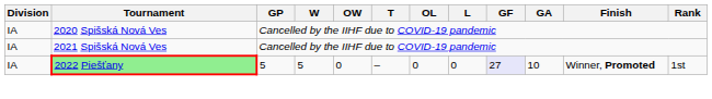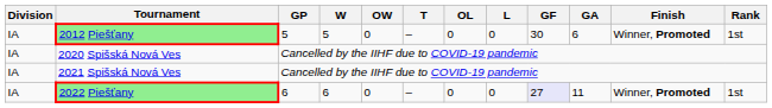 <table class="wikitable">
 <tr>
 <th width=50>Division</th>
 <th width=300>Tournament</th>
 <th width=50>GP</th>
 <th width=50>W</th>
 <th width=50>OW</th>
 <th width=50>T</th>
 <th width=50>OL</th>
 <th width=50>L</th>
 <th width=50>GF</th>
 <th width=50>GA</th>
 <th width=150>Finish</th>
 <th width=50>Rank</th>
 </tr>
 <tr>
 <td>IA</td>
+<td style="border: 3px solid red;  background: #90EE90"> <a href='#'>2012</a> <a href='#'>Piešťany</a></td>
+<td>5</td>
+<td>5</td>
+<td>0</td>
+<td>–</td>
+<td>0</td>
+<td>0</td>
+<td>30</td>
+<td>6</td>
+<td>Winner, <strong>Promoted</strong></td>
+<td>1st</td>
+</tr>
+<tr>
+<td>IA</td>
 <td> <a href='#'>2020</a> <a href='#'>Spišská Nová Ves</a></td>
 <td colspan=10><em>Cancelled by the IIHF due to <a href='#'>COVID-19 pandemic</a></em></td>
 </tr>
 <tr>
 <td>IA</td>
 <td> <a href='#'>2021</a> <a href='#'>Spišská Nová Ves</a></td>
 <td colspan=10><em>Cancelled by the IIHF due to <a href='#'>COVID-19 pandemic</a></em></td>
 </tr>
 <tr>
 <td>IA</td>
 <td style="border: 3px solid red;  background: #90EE90"> <a href='#'>2022</a> <a href='#'>Piešťany</a></td>
-<td>5</td>
-<td>5</td>
+<td>6</td>
+<td>6</td>
 <td>0</td>
 <td>–</td>
 <td>0</td>
 <td>0</td>
 <td style="background: lavender;">27</td>
-<td>10</td>
+<td>11</td>
 <td>Winner, <strong>Promoted</strong></td>
 <td>1st</td>
 </tr>
 </table>
